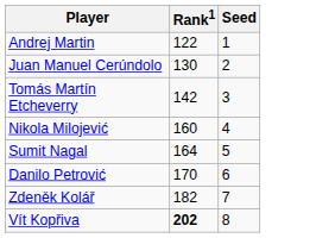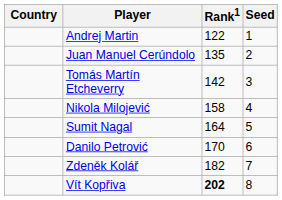 <table class="sortable wikitable">
 <tr>
+<th width="70">Country</th>
 <th width="175">Player</th>
 <th>Rank<sup>1</sup></th>
 <th>Seed</th>
 </tr>
 <tr>
+<td></td>
 <td><a href='#'>Andrej Martin</a></td>
 <td>122</td>
 <td>1</td>
 </tr>
 <tr>
+<td></td>
 <td><a href='#'>Juan Manuel Cerúndolo</a></td>
-<td>130</td>
+<td>135</td>
 <td>2</td>
 </tr>
 <tr>
+<td></td>
 <td><a href='#'>Tomás Martín Etcheverry</a></td>
 <td>142</td>
 <td>3</td>
 </tr>
 <tr>
+<td></td>
 <td><a href='#'>Nikola Milojević</a></td>
-<td>160</td>
+<td>158</td>
 <td>4</td>
 </tr>
 <tr>
+<td></td>
 <td><a href='#'>Sumit Nagal</a></td>
 <td>164</td>
 <td>5</td>
 </tr>
 <tr>
+<td></td>
 <td><a href='#'>Danilo Petrović</a></td>
 <td>170</td>
 <td>6</td>
 </tr>
 <tr>
+<td></td>
 <td><a href='#'>Zdeněk Kolář</a></td>
 <td>182</td>
 <td>7</td>
 </tr>
 <tr>
+<td></td>
 <td><a href='#'>Vít Kopřiva</a></td>
 <td><strong>202</strong></td>
 <td>8</td>
 </tr>
 </table>
